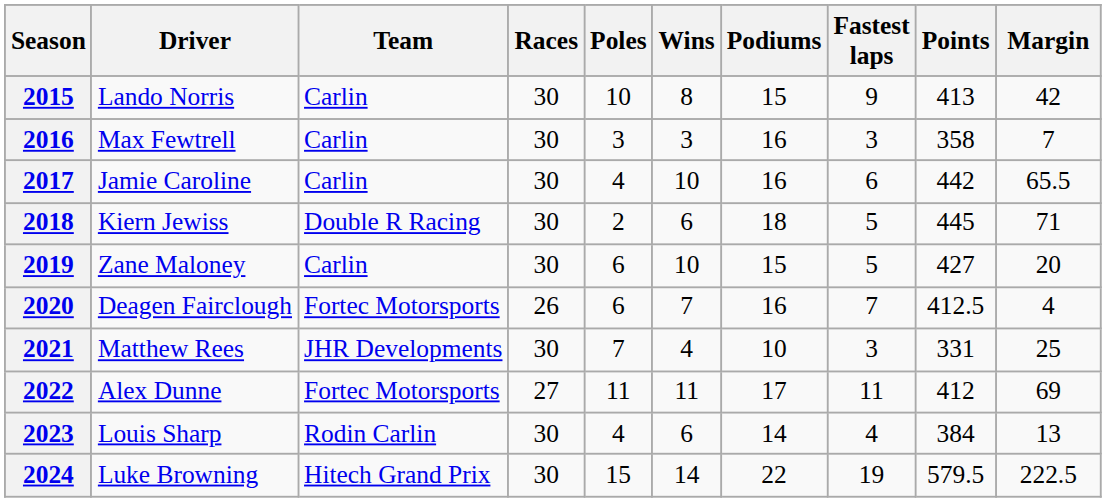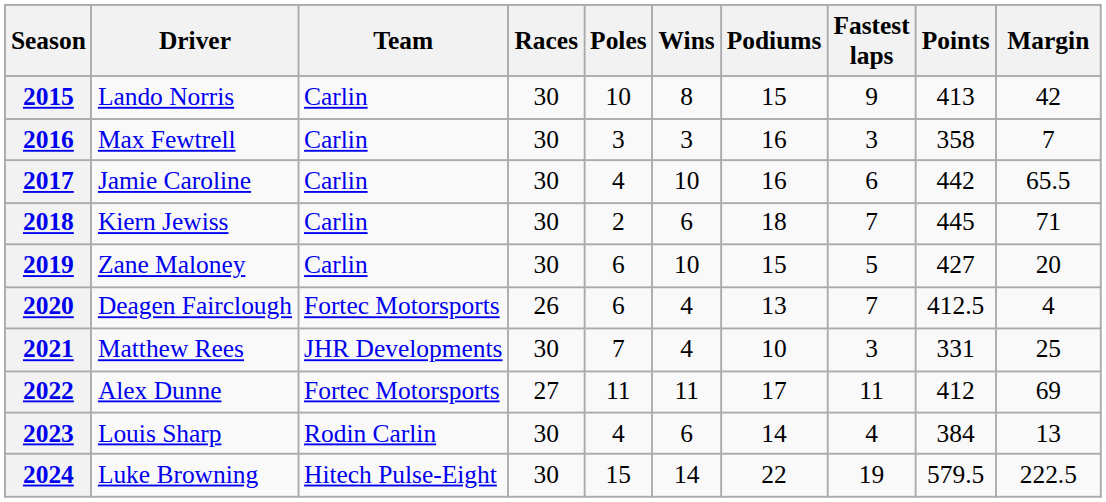 <table class="wikitable sortable" style="font-size:85%; text-align:center;">
 <tr>
 <th scope=col>Season</th>
 <th scope=col>Driver</th>
 <th scope=col>Team</th>
 <th scope=col>Races</th>
 <th scope=col>Poles</th>
 <th scope=col>Wins</th>
 <th scope=col>Podiums</th>
 <th scope=col width="40">Fastest laps</th>
 <th scope=col>Points</th>
 <th scope=col width="50">Margin</th>
 </tr>
 <tr>
 <th><a href='#'>2015</a></th>
 <td align=left> <a href='#'>Lando Norris</a></td>
 <td align=left> <a href='#'>Carlin</a></td>
 <td>30</td>
 <td>10</td>
 <td>8</td>
 <td>15</td>
 <td>9</td>
 <td>413</td>
 <td>42</td>
 </tr>
 <tr>
 <th><a href='#'>2016</a></th>
 <td align=left> <a href='#'>Max Fewtrell</a></td>
 <td align=left> <a href='#'>Carlin</a></td>
 <td>30</td>
 <td>3</td>
 <td>3</td>
 <td>16</td>
 <td>3</td>
 <td>358</td>
 <td>7</td>
 </tr>
 <tr>
 <th><a href='#'>2017</a></th>
 <td align=left> <a href='#'>Jamie Caroline</a></td>
 <td align=left> <a href='#'>Carlin</a></td>
 <td>30</td>
 <td>4</td>
 <td>10</td>
 <td>16</td>
 <td>6</td>
 <td>442</td>
 <td>65.5</td>
 </tr>
 <tr>
 <th><a href='#'>2018</a></th>
 <td align=left> <a href='#'>Kiern Jewiss</a></td>
-<td align=left> <a href='#'>Double R Racing</a></td>
+<td align=left> <a href='#'>Carlin</a></td>
 <td>30</td>
 <td>2</td>
 <td>6</td>
 <td>18</td>
-<td>5</td>
+<td>7</td>
 <td>445</td>
 <td>71</td>
 </tr>
 <tr>
 <th><a href='#'>2019</a></th>
 <td align=left> <a href='#'>Zane Maloney</a></td>
 <td align=left> <a href='#'>Carlin</a></td>
 <td>30</td>
 <td>6</td>
 <td>10</td>
 <td>15</td>
 <td>5</td>
 <td>427</td>
 <td>20</td>
 </tr>
 <tr>
 <th><a href='#'>2020</a></th>
 <td align=left> <a href='#'>Deagen Fairclough</a></td>
 <td align=left> <a href='#'>Fortec Motorsports</a></td>
 <td>26</td>
 <td>6</td>
-<td>7</td>
-<td>16</td>
+<td>4</td>
+<td>13</td>
 <td>7</td>
 <td>412.5</td>
 <td>4</td>
 </tr>
 <tr>
 <th><a href='#'>2021</a></th>
 <td align=left> <a href='#'>Matthew Rees</a></td>
 <td align=left> <a href='#'>JHR Developments</a></td>
 <td>30</td>
 <td>7</td>
 <td>4</td>
 <td>10</td>
 <td>3</td>
 <td>331</td>
 <td>25</td>
 </tr>
 <tr>
 <th><a href='#'>2022</a></th>
 <td align=left> <a href='#'>Alex Dunne</a></td>
 <td align=left> <a href='#'>Fortec Motorsports</a></td>
 <td>27</td>
 <td>11</td>
 <td>11</td>
 <td>17</td>
 <td>11</td>
 <td>412</td>
 <td>69</td>
 </tr>
 <tr>
 <th><a href='#'>2023</a></th>
 <td align=left> <a href='#'>Louis Sharp</a></td>
 <td align=left> <a href='#'>Rodin Carlin</a></td>
 <td>30</td>
 <td>4</td>
 <td>6</td>
 <td>14</td>
 <td>4</td>
 <td>384</td>
 <td>13</td>
 </tr>
 <tr>
 <th><a href='#'>2024</a></th>
 <td align=left> <a href='#'>Luke Browning</a></td>
-<td align=left> <a href='#'>Hitech Grand Prix</a></td>
+<td align=left> <a href='#'>Hitech Pulse-Eight</a></td>
 <td>30</td>
 <td>15</td>
 <td>14</td>
 <td>22</td>
 <td>19</td>
 <td>579.5</td>
 <td>222.5</td>
 </tr>
 </table>
